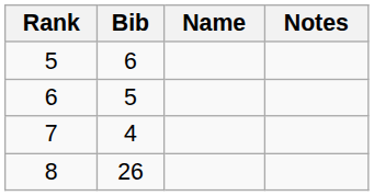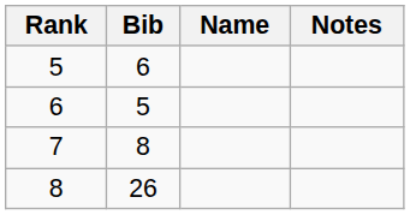 <table class="wikitable" style="text-align:center;" width=40%>
 <tr>
 <th>Rank</th>
 <th>Bib</th>
 <th>Name</th>
 <th>Notes</th>
 </tr>
 <tr>
 <td>5</td>
 <td>6</td>
 <td align=left></td>
 <td></td>
 </tr>
 <tr>
 <td>6</td>
 <td>5</td>
 <td align=left></td>
 <td></td>
 </tr>
 <tr>
 <td>7</td>
-<td>4</td>
+<td>8</td>
 <td align=left></td>
 <td></td>
 </tr>
 <tr>
 <td>8</td>
 <td>26</td>
 <td align=left></td>
 <td></td>
 </tr>
 </table>
